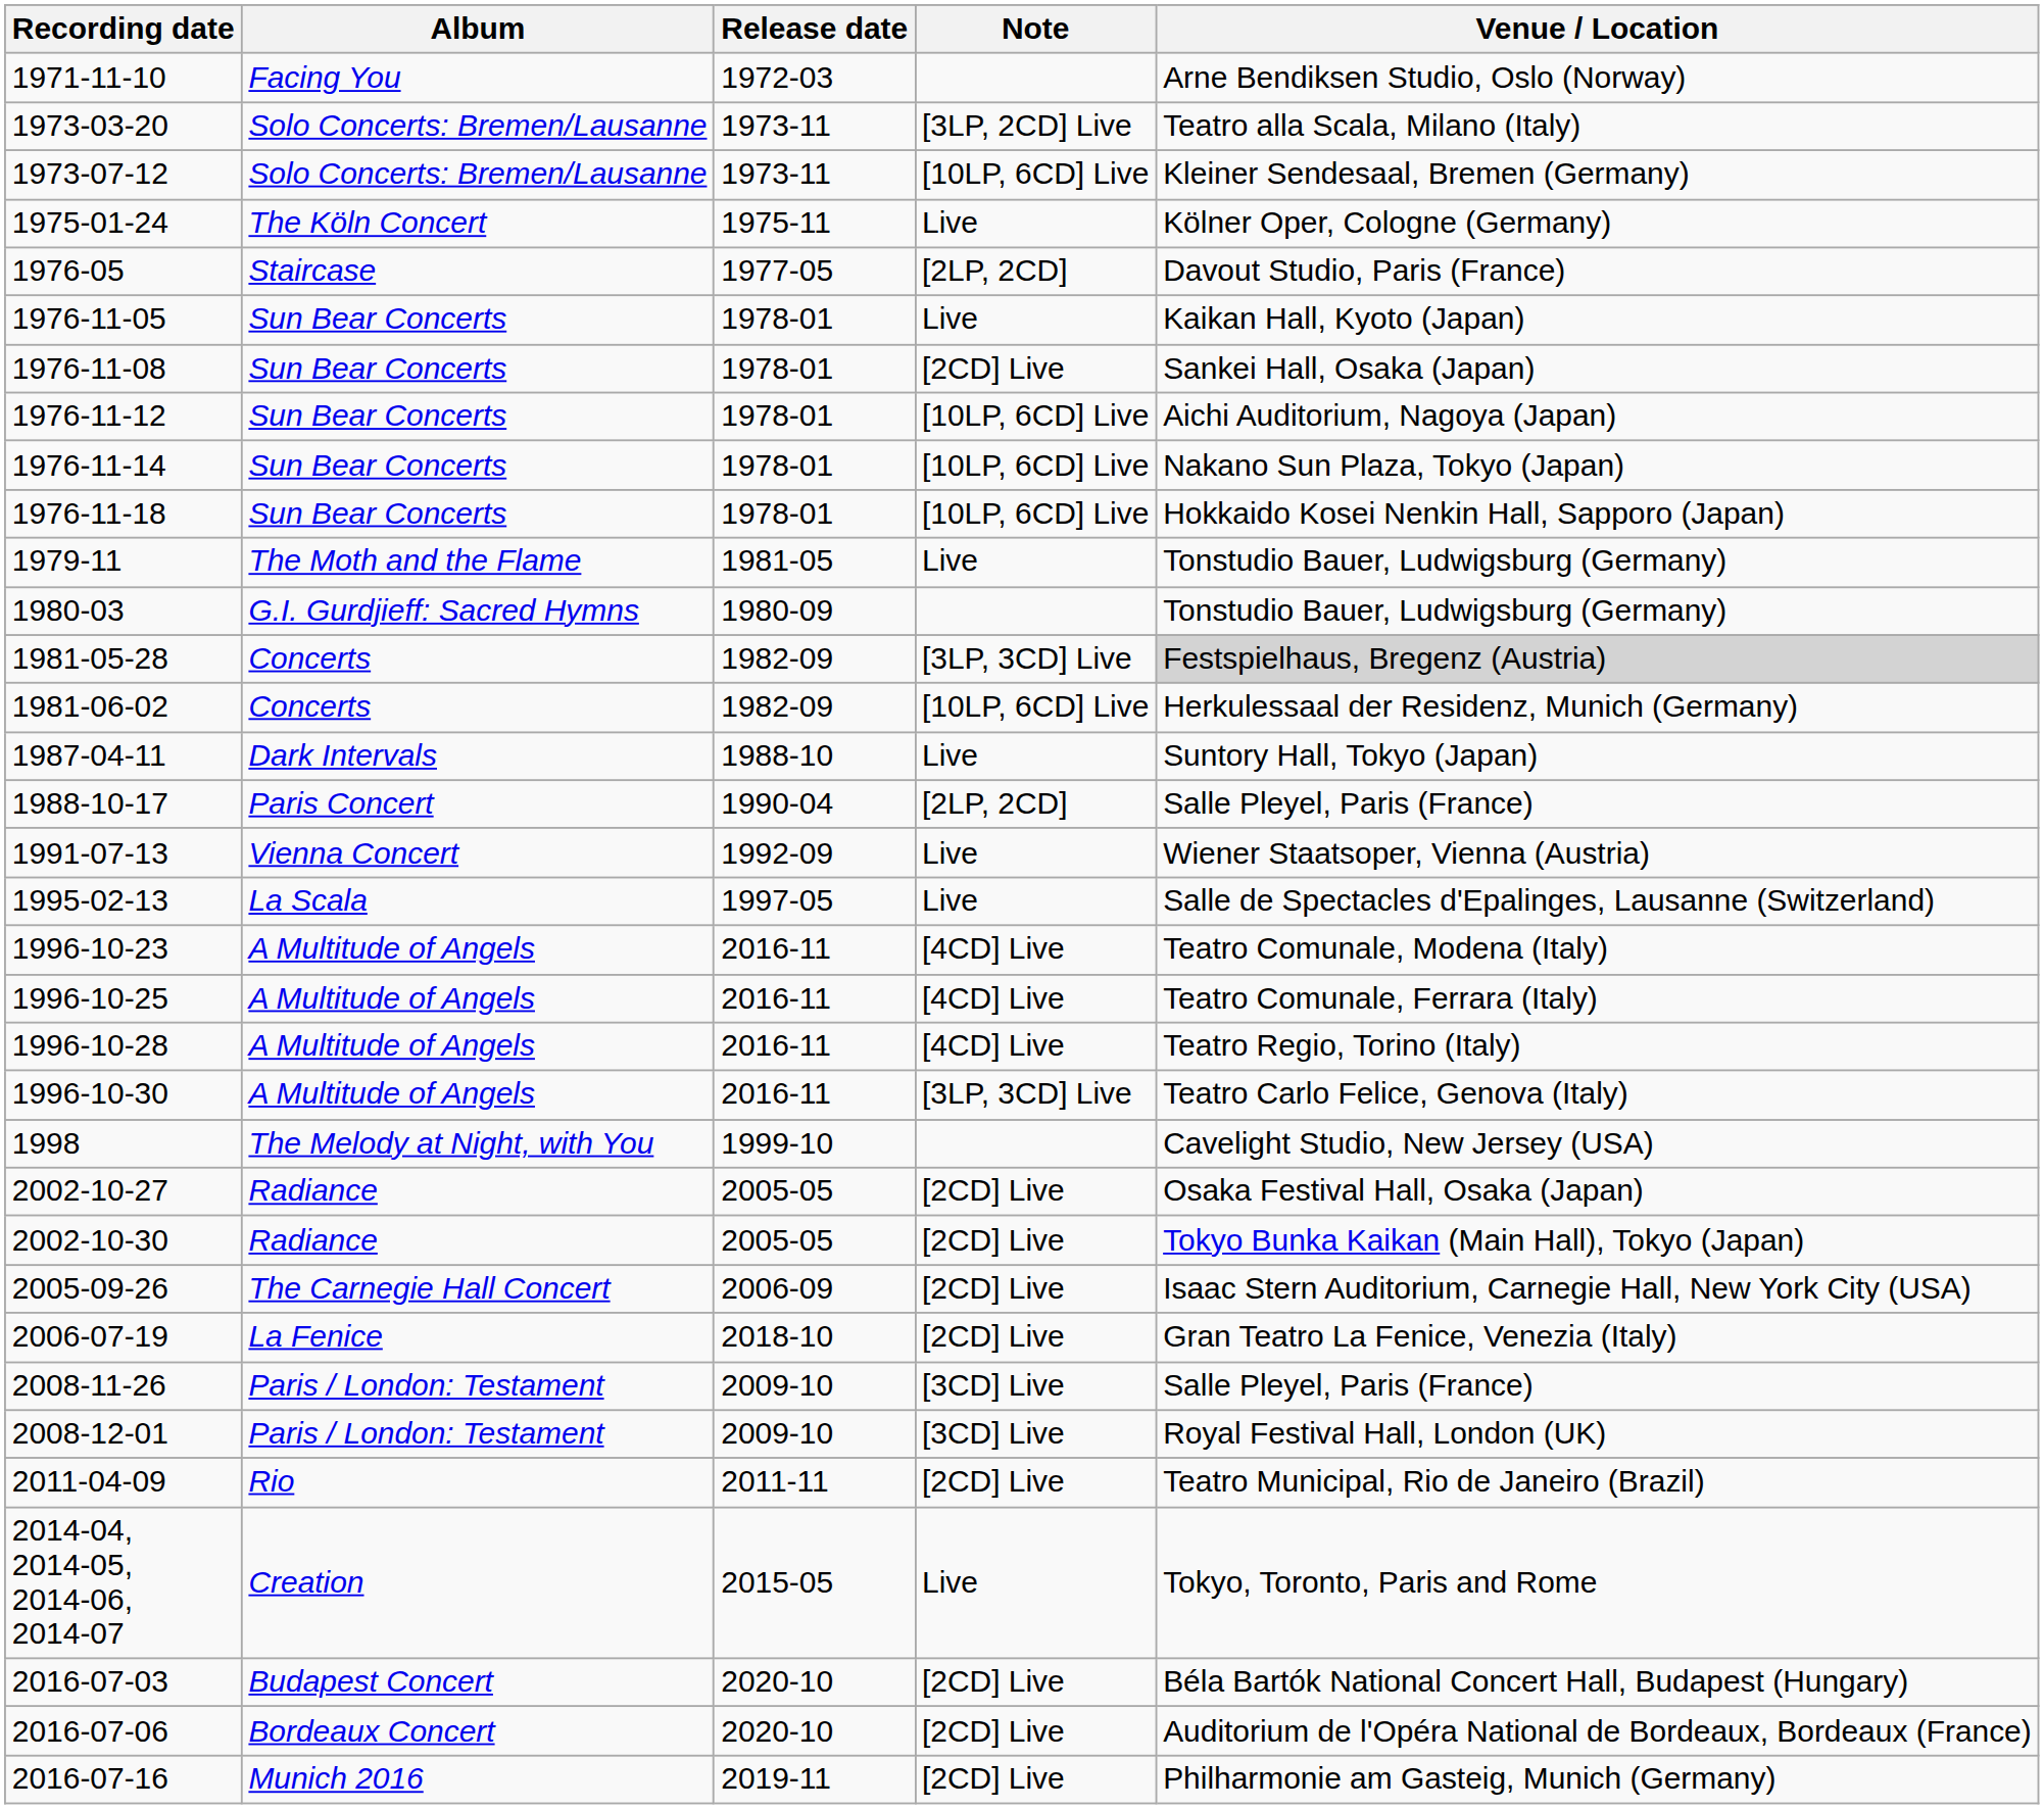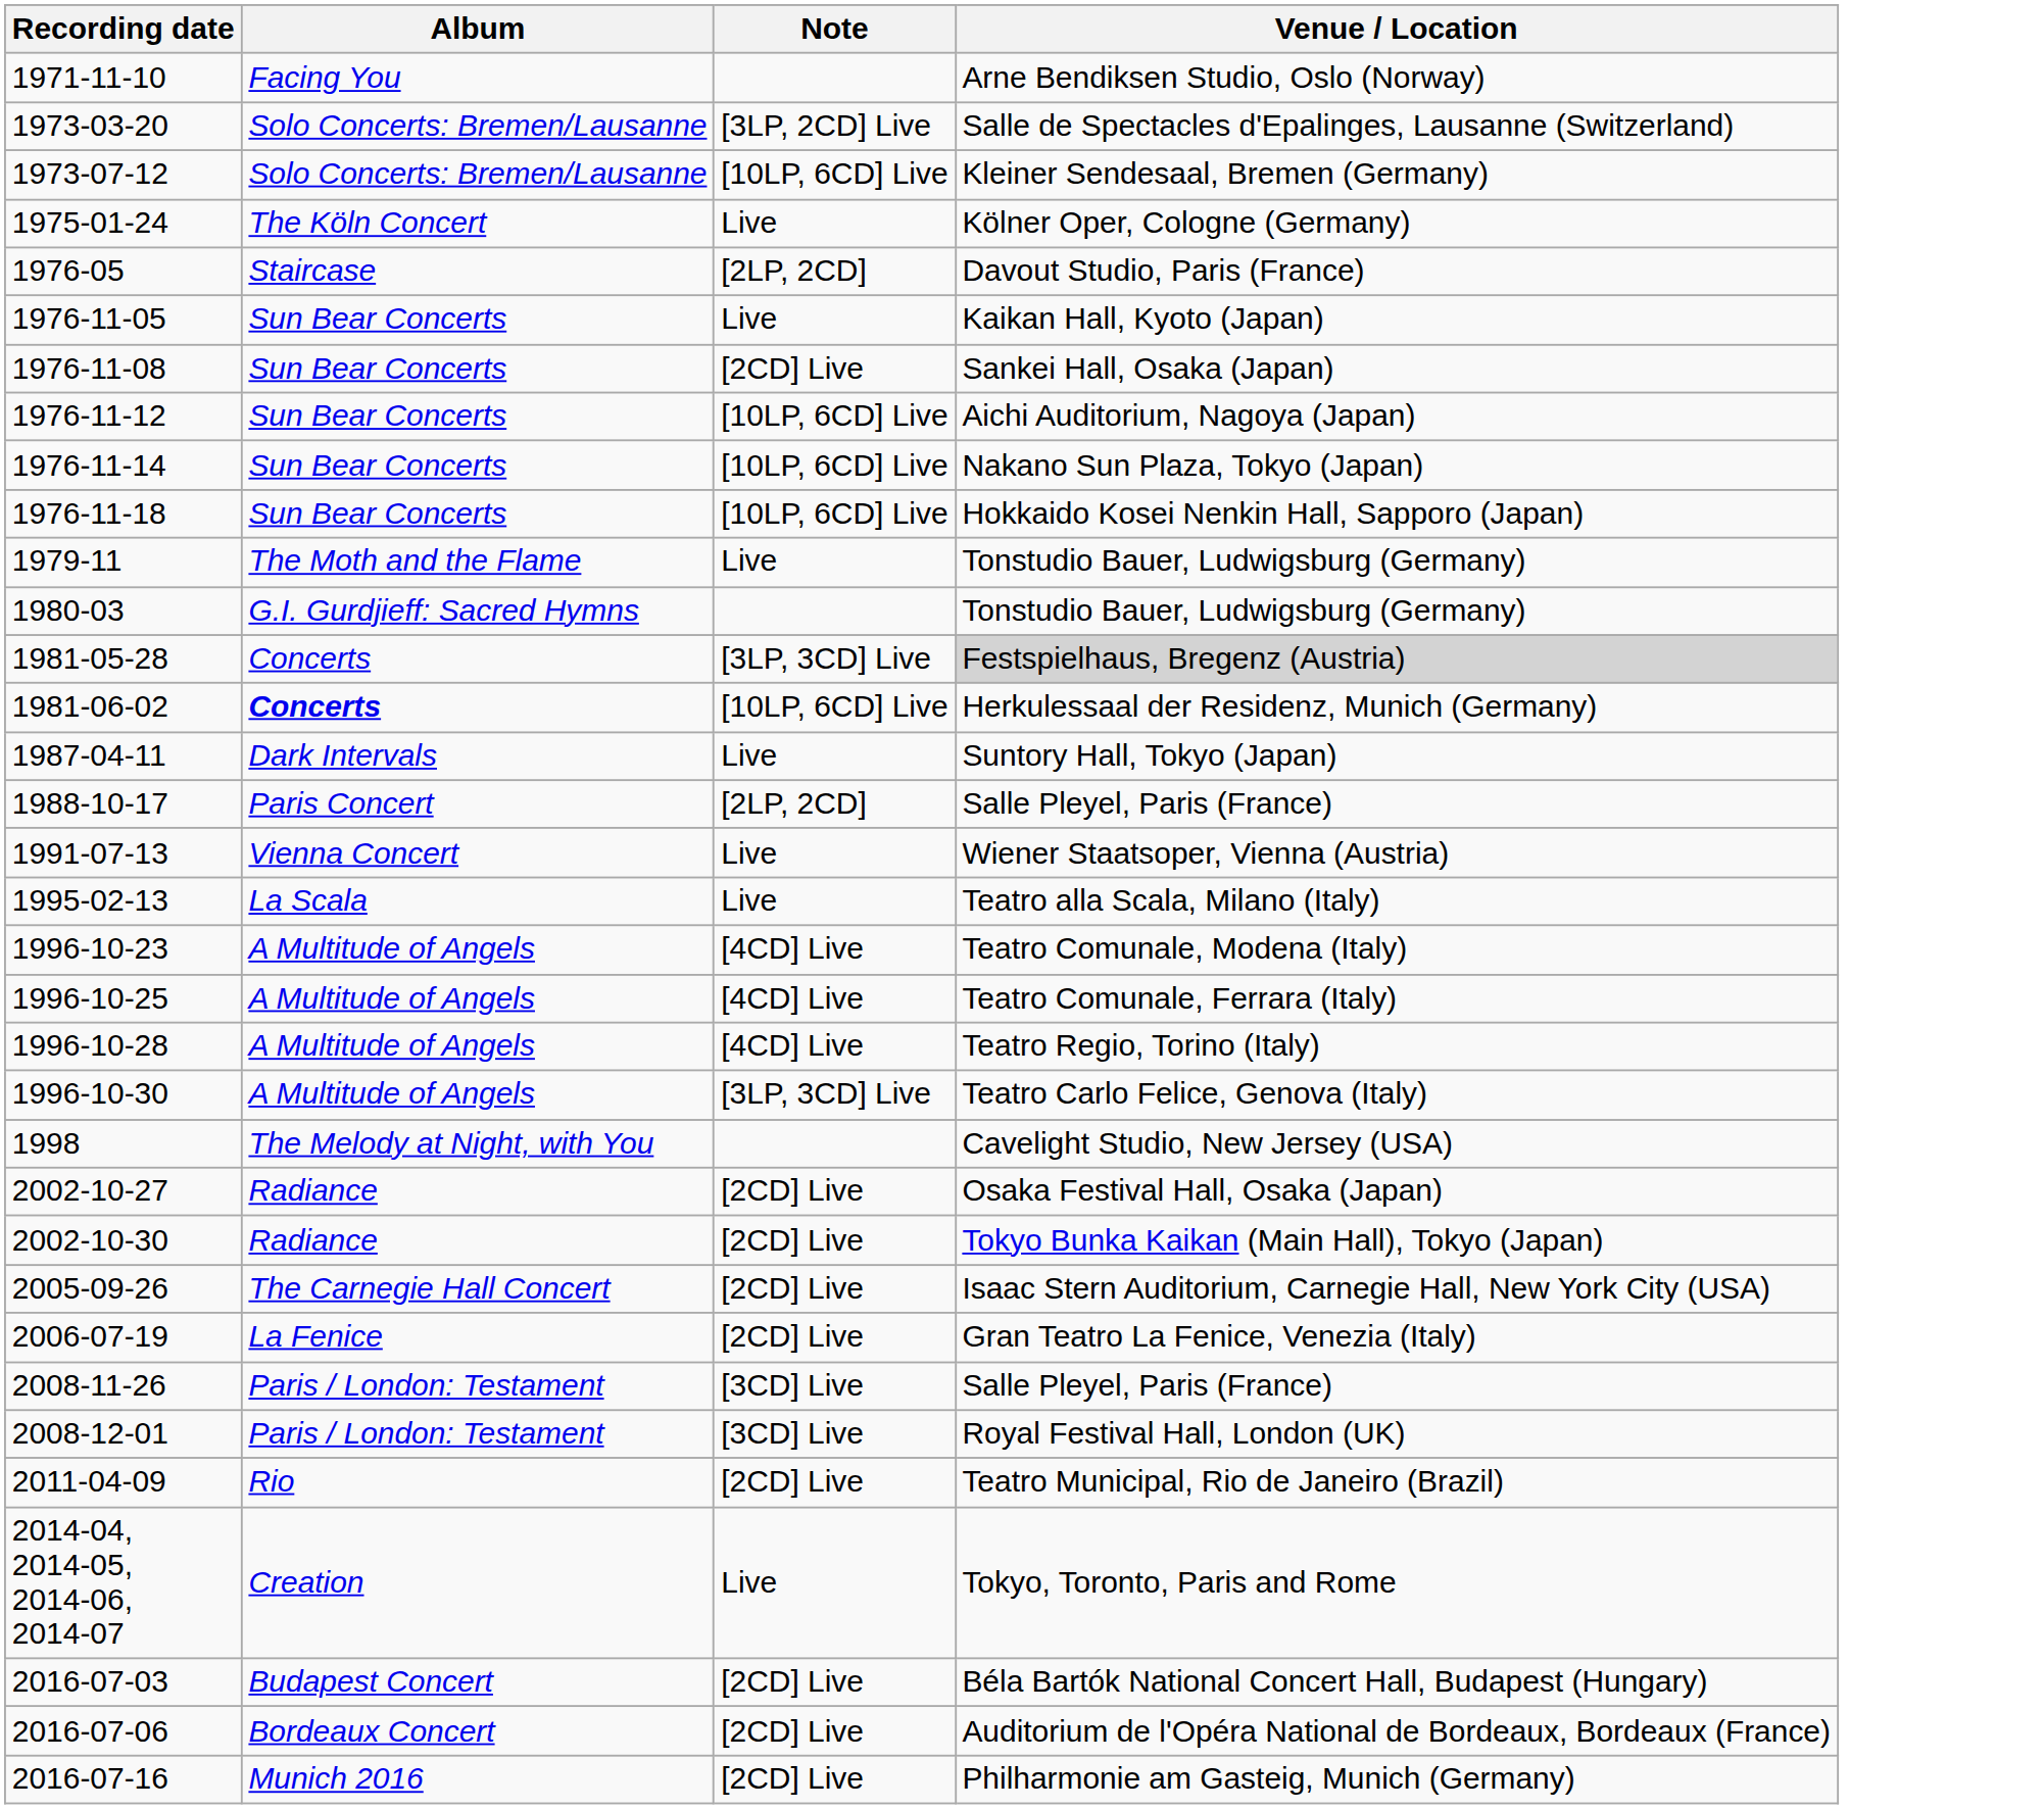 <table class="wikitable sortable">
 <tr>
 <th>Recording date</th>
 <th>Album</th>
-<th>Release date</th>
 <th>Note</th>
 <th>Venue / Location</th>
 </tr>
 <tr>
 <td>1971-11-10</td>
 <td><em><a href='#'>Facing You</a></em></td>
-<td>1972-03</td>
 <td></td>
 <td>Arne Bendiksen Studio, Oslo (Norway)</td>
 </tr>
 <tr>
 <td>1973-03-20</td>
 <td><em><a href='#'>Solo Concerts: Bremen/Lausanne</a></em></td>
-<td>1973-11</td>
 <td>[3LP, 2CD] Live</td>
-<td>Teatro alla Scala, Milano (Italy)</td>
+<td>Salle de Spectacles d'Epalinges, Lausanne (Switzerland)</td>
 </tr>
 <tr>
 <td>1973-07-12</td>
 <td><em><a href='#'>Solo Concerts: Bremen/Lausanne</a></em></td>
-<td>1973-11</td>
 <td>[10LP, 6CD] Live</td>
 <td>Kleiner Sendesaal, Bremen (Germany)</td>
 </tr>
 <tr>
 <td>1975-01-24</td>
 <td><em><a href='#'>The Köln Concert</a></em></td>
-<td>1975-11</td>
 <td>Live</td>
 <td>Kölner Oper, Cologne (Germany)</td>
 </tr>
 <tr>
 <td>1976-05</td>
 <td><em><a href='#'>Staircase</a></em></td>
-<td>1977-05</td>
 <td>[2LP, 2CD]</td>
 <td>Davout Studio, Paris (France)</td>
 </tr>
 <tr>
 <td>1976-11-05</td>
 <td><em><a href='#'>Sun Bear Concerts</a></em></td>
-<td>1978-01</td>
 <td>Live</td>
 <td>Kaikan Hall, Kyoto (Japan)</td>
 </tr>
 <tr>
 <td>1976-11-08</td>
 <td><em><a href='#'>Sun Bear Concerts</a></em></td>
-<td>1978-01</td>
 <td>[2CD] Live</td>
 <td>Sankei Hall, Osaka (Japan)</td>
 </tr>
 <tr>
 <td>1976-11-12</td>
 <td><em><a href='#'>Sun Bear Concerts</a></em></td>
-<td>1978-01</td>
 <td>[10LP, 6CD] Live</td>
 <td>Aichi Auditorium, Nagoya (Japan)</td>
 </tr>
 <tr>
 <td>1976-11-14</td>
 <td><em><a href='#'>Sun Bear Concerts</a></em></td>
-<td>1978-01</td>
 <td>[10LP, 6CD] Live</td>
 <td>Nakano Sun Plaza, Tokyo (Japan)</td>
 </tr>
 <tr>
 <td>1976-11-18</td>
 <td><em><a href='#'>Sun Bear Concerts</a></em></td>
-<td>1978-01</td>
 <td>[10LP, 6CD] Live</td>
 <td>Hokkaido Kosei Nenkin Hall, Sapporo (Japan)</td>
 </tr>
 <tr>
 <td>1979-11</td>
 <td><em> <a href='#'>The Moth and the Flame</a></em></td>
-<td>1981-05</td>
 <td>Live</td>
 <td>Tonstudio Bauer, Ludwigsburg (Germany)</td>
 </tr>
 <tr>
 <td>1980-03</td>
 <td><em><a href='#'>G.I. Gurdjieff: Sacred Hymns</a></em></td>
-<td>1980-09</td>
 <td></td>
 <td>Tonstudio Bauer, Ludwigsburg (Germany)</td>
 </tr>
 <tr>
 <td>1981-05-28</td>
 <td><em><a href='#'>Concerts</a></em></td>
-<td>1982-09</td>
 <td>[3LP, 3CD] Live</td>
 <td style="background: lightgrey;">Festspielhaus, Bregenz (Austria)</td>
 </tr>
 <tr>
 <td>1981-06-02</td>
-<td><em><a href='#'>Concerts</a></em></td>
-<td>1982-09</td>
+<td><strong><em><a href='#'>Concerts</a></em></strong></td>
 <td>[10LP, 6CD] Live</td>
 <td>Herkulessaal der Residenz, Munich (Germany)</td>
 </tr>
 <tr>
 <td>1987-04-11</td>
 <td><em><a href='#'>Dark Intervals</a></em></td>
-<td>1988-10</td>
 <td>Live</td>
 <td>Suntory Hall, Tokyo (Japan)</td>
 </tr>
 <tr>
 <td>1988-10-17</td>
 <td><em><a href='#'>Paris Concert</a></em></td>
-<td>1990-04</td>
 <td>[2LP, 2CD]</td>
 <td>Salle Pleyel, Paris (France)</td>
 </tr>
 <tr>
 <td>1991-07-13</td>
 <td><em><a href='#'>Vienna Concert</a></em></td>
-<td>1992-09</td>
 <td>Live</td>
 <td>Wiener Staatsoper, Vienna (Austria)</td>
 </tr>
 <tr>
 <td>1995-02-13</td>
 <td><em><a href='#'>La Scala</a></em></td>
-<td>1997-05</td>
 <td>Live</td>
-<td>Salle de Spectacles d'Epalinges, Lausanne (Switzerland)</td>
+<td>Teatro alla Scala, Milano (Italy)</td>
 </tr>
 <tr>
 <td>1996-10-23</td>
 <td><em><a href='#'>A Multitude of Angels</a></em></td>
-<td>2016-11</td>
 <td>[4CD] Live</td>
 <td>Teatro Comunale, Modena (Italy)</td>
 </tr>
 <tr>
 <td>1996-10-25</td>
 <td><em><a href='#'>A Multitude of Angels</a></em></td>
-<td>2016-11</td>
 <td>[4CD] Live</td>
 <td>Teatro Comunale, Ferrara (Italy)</td>
 </tr>
 <tr>
 <td>1996-10-28</td>
 <td><em><a href='#'>A Multitude of Angels</a></em></td>
-<td>2016-11</td>
 <td>[4CD] Live</td>
 <td>Teatro Regio, Torino (Italy)</td>
 </tr>
 <tr>
 <td>1996-10-30</td>
 <td><em><a href='#'>A Multitude of Angels</a></em></td>
-<td>2016-11</td>
 <td>[3LP, 3CD] Live</td>
 <td>Teatro Carlo Felice, Genova (Italy)</td>
 </tr>
 <tr>
 <td>1998</td>
 <td><em><a href='#'>The Melody at Night, with You</a></em></td>
-<td>1999-10</td>
 <td></td>
 <td>Cavelight Studio, New Jersey (USA)</td>
 </tr>
 <tr>
 <td>2002-10-27</td>
 <td><em><a href='#'>Radiance</a></em></td>
-<td>2005-05</td>
 <td>[2CD] Live</td>
 <td>Osaka Festival Hall, Osaka (Japan)</td>
 </tr>
 <tr>
 <td>2002-10-30</td>
 <td><em><a href='#'>Radiance</a></em></td>
-<td>2005-05</td>
 <td>[2CD] Live</td>
 <td><a href='#'>Tokyo Bunka Kaikan</a> (Main Hall), Tokyo (Japan)</td>
 </tr>
 <tr>
 <td>2005-09-26</td>
 <td><em><a href='#'>The Carnegie Hall Concert</a></em></td>
-<td>2006-09</td>
 <td>[2CD] Live</td>
 <td>Isaac Stern Auditorium, Carnegie Hall, New York City (USA)</td>
 </tr>
 <tr>
 <td>2006-07-19</td>
 <td><em><a href='#'>La Fenice</a></em></td>
-<td>2018-10</td>
 <td>[2CD] Live</td>
 <td>Gran Teatro La Fenice, Venezia (Italy)</td>
 </tr>
 <tr>
 <td>2008-11-26</td>
 <td><em><a href='#'>Paris / London: Testament</a></em></td>
-<td>2009-10</td>
 <td>[3CD] Live</td>
 <td>Salle Pleyel, Paris (France)</td>
 </tr>
 <tr>
 <td>2008-12-01</td>
 <td><em><a href='#'>Paris / London: Testament</a></em></td>
-<td>2009-10</td>
 <td>[3CD] Live</td>
 <td>Royal Festival Hall, London (UK)</td>
 </tr>
 <tr>
 <td>2011-04-09</td>
 <td><em><a href='#'>Rio</a></em></td>
-<td>2011-11</td>
 <td>[2CD] Live</td>
 <td>Teatro Municipal, Rio de Janeiro (Brazil)</td>
 </tr>
 <tr>
 <td>2014-04, <br>2014-05, <br>2014-06, <br>2014-07</td>
 <td><em><a href='#'>Creation</a></em></td>
-<td>2015-05</td>
 <td>Live</td>
 <td>Tokyo, Toronto, Paris and Rome</td>
 </tr>
 <tr>
 <td>2016-07-03</td>
 <td><em><a href='#'>Budapest Concert</a></em></td>
-<td>2020-10</td>
 <td>[2CD] Live</td>
 <td>Béla Bartók National Concert Hall, Budapest (Hungary)</td>
 </tr>
 <tr>
 <td>2016-07-06</td>
 <td><em><a href='#'>Bordeaux Concert</a></em></td>
-<td>2020-10</td>
 <td>[2CD] Live</td>
 <td>Auditorium de l'Opéra National de Bordeaux, Bordeaux (France)</td>
 </tr>
 <tr>
 <td>2016-07-16</td>
 <td><em><a href='#'>Munich 2016</a></em></td>
-<td>2019-11</td>
 <td>[2CD] Live</td>
 <td>Philharmonie am Gasteig, Munich (Germany)</td>
 </tr>
 </table>
